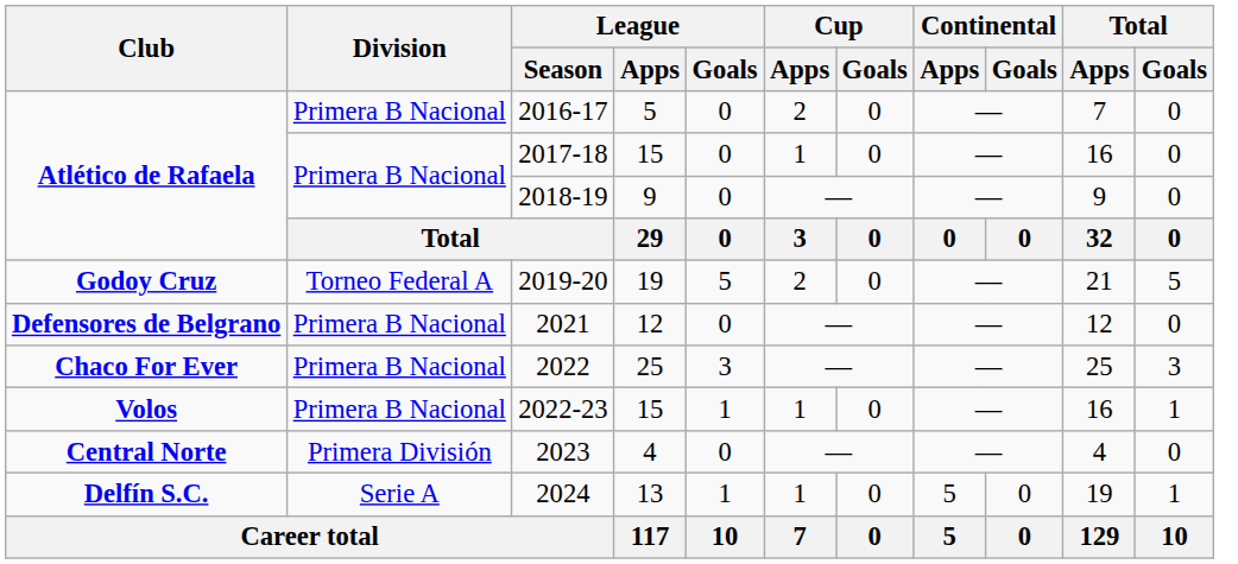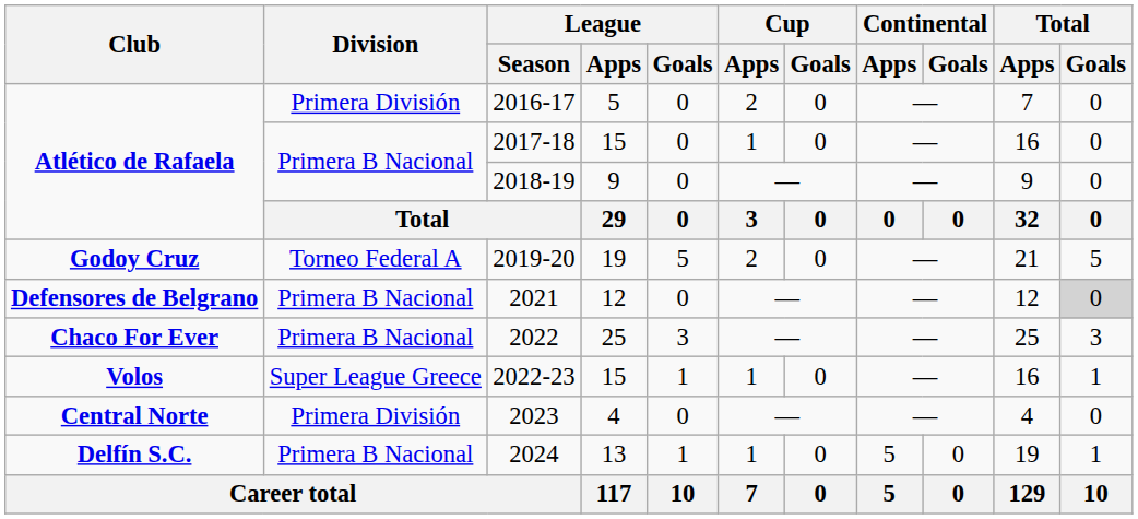 <table class="wikitable" style="text-align:center">
 <tr>
 <th rowspan="2">Club</th>
 <th rowspan="2">Division</th>
 <th colspan="3">League</th>
 <th colspan="2">Cup</th>
 <th colspan="2">Continental</th>
 <th colspan="2">Total</th>
 </tr>
 <tr>
 <th>Season</th>
 <th>Apps</th>
 <th>Goals</th>
 <th>Apps</th>
 <th>Goals</th>
 <th>Apps</th>
 <th>Goals</th>
 <th>Apps</th>
 <th>Goals</th>
 </tr>
 <tr>
 <td rowspan="4"><strong><a href='#'>Atlético de Rafaela</a></strong></td>
-<td><a href='#'>Primera B Nacional</a></td>
+<td><a href='#'>Primera División</a></td>
 <td>2016-17</td>
 <td>5</td>
 <td>0</td>
 <td>2</td>
 <td>0</td>
 <td colspan="2">—</td>
 <td>7</td>
 <td>0</td>
 </tr>
 <tr>
 <td rowspan="2"><a href='#'>Primera B Nacional</a></td>
 <td>2017-18</td>
 <td>15</td>
 <td>0</td>
 <td>1</td>
 <td>0</td>
 <td colspan="2">—</td>
 <td>16</td>
 <td>0</td>
 </tr>
 <tr>
 <td>2018-19</td>
 <td>9</td>
 <td>0</td>
 <td colspan="2">—</td>
 <td colspan="2">—</td>
 <td>9</td>
 <td>0</td>
 </tr>
 <tr>
 <th colspan="2">Total</th>
 <th>29</th>
 <th>0</th>
 <th>3</th>
 <th>0</th>
 <th>0</th>
 <th>0</th>
 <th>32</th>
 <th>0</th>
 </tr>
 <tr>
 <td><strong><a href='#'>Godoy Cruz</a></strong></td>
 <td><a href='#'>Torneo Federal A</a></td>
 <td>2019-20</td>
 <td>19</td>
 <td>5</td>
 <td>2</td>
 <td>0</td>
 <td colspan="2">—</td>
 <td>21</td>
 <td>5</td>
 </tr>
 <tr>
 <td><strong><a href='#'>Defensores de Belgrano</a></strong></td>
 <td><a href='#'>Primera B Nacional</a></td>
 <td>2021</td>
 <td>12</td>
 <td>0</td>
 <td colspan=2>—</td>
 <td colspan=2>—</td>
 <td>12</td>
-<td>0</td>
+<td style="background: lightgrey;">0</td>
 </tr>
 <tr>
 <td><strong><a href='#'>Chaco For Ever</a></strong></td>
 <td><a href='#'>Primera B Nacional</a></td>
 <td>2022</td>
 <td>25</td>
 <td>3</td>
 <td colspan="2">—</td>
 <td colspan="2">—</td>
 <td>25</td>
 <td>3</td>
 </tr>
 <tr>
 <td><strong><a href='#'>Volos</a></strong></td>
-<td><a href='#'>Primera B Nacional</a></td>
+<td><a href='#'>Super League Greece</a></td>
 <td>2022-23</td>
 <td>15</td>
 <td>1</td>
 <td>1</td>
 <td>0</td>
 <td colspan="2">—</td>
 <td>16</td>
 <td>1</td>
 </tr>
 <tr>
 <td><strong><a href='#'>Central Norte</a></strong></td>
 <td><a href='#'>Primera División</a></td>
 <td>2023</td>
 <td>4</td>
 <td>0</td>
 <td colspan="2">—</td>
 <td colspan="2">—</td>
 <td>4</td>
 <td>0</td>
 </tr>
 <tr>
 <td><strong><a href='#'>Delfín S.C.</a></strong></td>
-<td><a href='#'>Serie A</a></td>
+<td><a href='#'>Primera B Nacional</a></td>
 <td>2024</td>
 <td>13</td>
 <td>1</td>
 <td>1</td>
 <td>0</td>
 <td>5</td>
 <td>0</td>
 <td>19</td>
 <td>1</td>
 </tr>
 <tr>
 <th colspan="3">Career total</th>
 <th>117</th>
 <th>10</th>
 <th>7</th>
 <th>0</th>
 <th>5</th>
 <th>0</th>
 <th>129</th>
 <th>10</th>
 </tr>
 </table>
